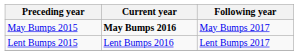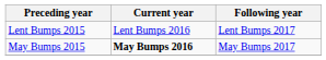 <table class="wikitable" style="margin: 1em auto;">
 <tr>
 <th width=150>Preceding year</th>
 <th width=150>Current year</th>
 <th width=150>Following year</th>
 </tr>
 <tr>
+<td><a href='#'>Lent Bumps 2015</a></td>
+<td><a href='#'>Lent Bumps 2016</a></td>
+<td><a href='#'>Lent Bumps 2017</a></td>
+</tr>
+<tr>
 <td><a href='#'>May Bumps 2015</a></td>
 <td><strong>May Bumps 2016</strong></td>
 <td><a href='#'>May Bumps 2017</a></td>
 </tr>
 <tr>
-<td><a href='#'>Lent Bumps 2015</a></td>
-<td><a href='#'>Lent Bumps 2016</a></td>
-<td><a href='#'>Lent Bumps 2017</a></td>
-</tr>
-<tr>
 </tr>
 </table>
